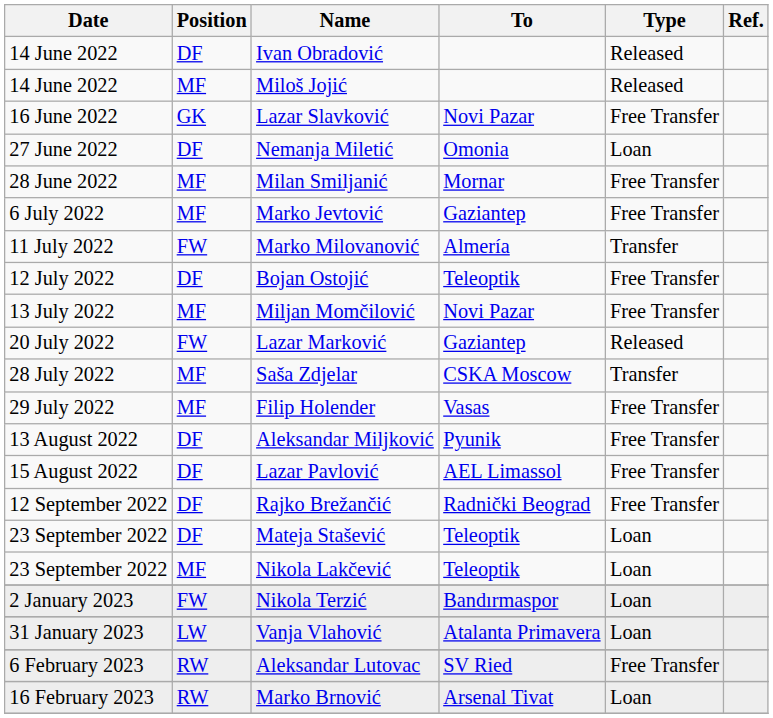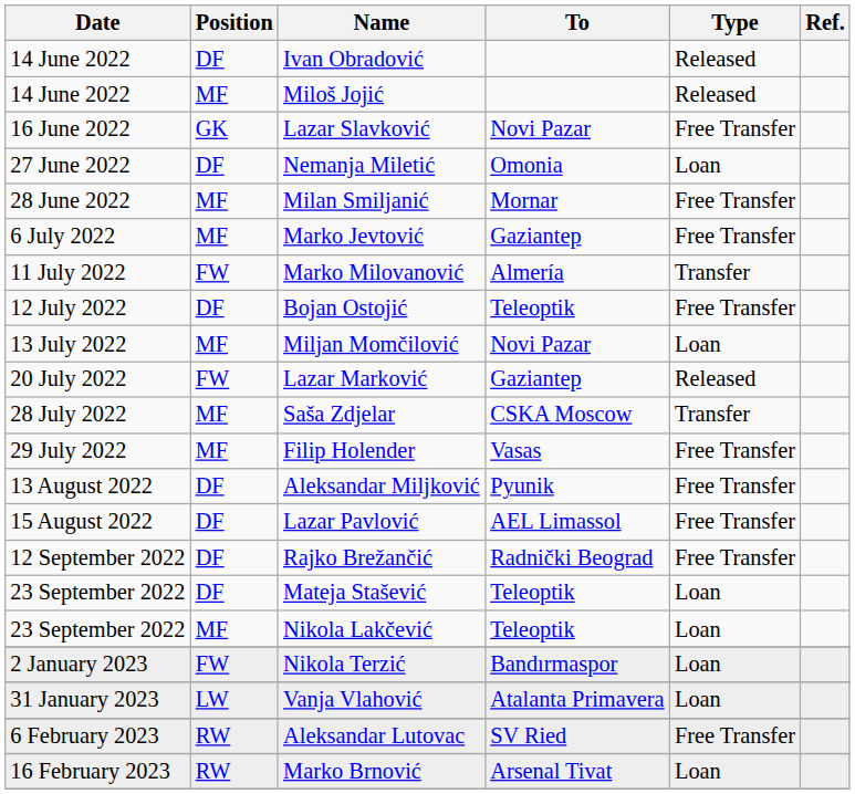 <table class="wikitable">
 <tr>
 <th>Date</th>
 <th>Position</th>
 <th>Name</th>
 <th>To</th>
 <th>Type</th>
 <th>Ref.</th>
 </tr>
 <tr>
 <td>14 June 2022</td>
 <td><a href='#'>DF</a></td>
 <td> <a href='#'>Ivan Obradović</a></td>
 <td></td>
 <td>Released</td>
 <td></td>
 </tr>
 <tr>
 <td>14 June 2022</td>
 <td><a href='#'>MF</a></td>
 <td> <a href='#'>Miloš Jojić</a></td>
 <td></td>
 <td>Released</td>
 <td></td>
 </tr>
 <tr>
 <td>16 June 2022</td>
 <td><a href='#'>GK</a></td>
 <td> <a href='#'>Lazar Slavković</a></td>
 <td> <a href='#'>Novi Pazar</a></td>
 <td>Free Transfer</td>
 <td></td>
 </tr>
 <tr>
 <td>27 June 2022</td>
 <td><a href='#'>DF</a></td>
 <td> <a href='#'>Nemanja Miletić</a></td>
 <td> <a href='#'>Omonia</a></td>
 <td>Loan</td>
 <td></td>
 </tr>
 <tr>
 <td>28 June 2022</td>
 <td><a href='#'>MF</a></td>
 <td> <a href='#'>Milan Smiljanić</a></td>
 <td> <a href='#'>Mornar</a></td>
 <td>Free Transfer</td>
 <td></td>
 </tr>
 <tr>
 <td>6 July 2022</td>
 <td><a href='#'>MF</a></td>
 <td> <a href='#'>Marko Jevtović</a></td>
 <td> <a href='#'>Gaziantep</a></td>
 <td>Free Transfer</td>
 <td></td>
 </tr>
 <tr>
 <td>11 July 2022</td>
 <td><a href='#'>FW</a></td>
 <td> <a href='#'>Marko Milovanović</a></td>
 <td> <a href='#'>Almería</a></td>
 <td>Transfer</td>
 <td></td>
 </tr>
 <tr>
 <td>12 July 2022</td>
 <td><a href='#'>DF</a></td>
 <td> <a href='#'>Bojan Ostojić</a></td>
 <td> <a href='#'>Teleoptik</a></td>
 <td>Free Transfer</td>
 <td></td>
 </tr>
 <tr>
 <td>13 July 2022</td>
 <td><a href='#'>MF</a></td>
 <td> <a href='#'>Miljan Momčilović</a></td>
 <td> <a href='#'>Novi Pazar</a></td>
-<td>Free Transfer</td>
+<td>Loan</td>
 <td></td>
 </tr>
 <tr>
 <td>20 July 2022</td>
 <td><a href='#'>FW</a></td>
 <td> <a href='#'>Lazar Marković</a></td>
 <td> <a href='#'>Gaziantep</a></td>
 <td>Released</td>
 <td></td>
 </tr>
 <tr>
 <td>28 July 2022</td>
 <td><a href='#'>MF</a></td>
 <td> <a href='#'>Saša Zdjelar</a></td>
 <td> <a href='#'>CSKA Moscow</a></td>
 <td>Transfer</td>
 <td></td>
 </tr>
 <tr>
 <td>29 July 2022</td>
 <td><a href='#'>MF</a></td>
 <td> <a href='#'>Filip Holender</a></td>
 <td> <a href='#'>Vasas</a></td>
 <td>Free Transfer</td>
 <td></td>
 </tr>
 <tr>
 <td>13 August 2022</td>
 <td><a href='#'>DF</a></td>
 <td> <a href='#'>Aleksandar Miljković</a></td>
 <td> <a href='#'>Pyunik</a></td>
 <td>Free Transfer</td>
 <td></td>
 </tr>
 <tr>
 <td>15 August 2022</td>
 <td><a href='#'>DF</a></td>
 <td> <a href='#'>Lazar Pavlović</a></td>
 <td> <a href='#'>AEL Limassol</a></td>
 <td>Free Transfer</td>
 <td></td>
 </tr>
 <tr>
 <td>12 September 2022</td>
 <td><a href='#'>DF</a></td>
 <td> <a href='#'>Rajko Brežančić</a></td>
 <td> <a href='#'>Radnički Beograd</a></td>
 <td>Free Transfer</td>
 <td></td>
 </tr>
 <tr>
 <td>23 September 2022</td>
 <td><a href='#'>DF</a></td>
 <td> <a href='#'>Mateja Stašević</a></td>
 <td> <a href='#'>Teleoptik</a></td>
 <td>Loan</td>
 <td></td>
 </tr>
 <tr>
 <td>23 September 2022</td>
 <td><a href='#'>MF</a></td>
 <td> <a href='#'>Nikola Lakčević</a></td>
 <td> <a href='#'>Teleoptik</a></td>
 <td>Loan</td>
 <td></td>
 </tr>
 <tr>
 </tr>
 <tr bgcolor=#EEEEEE>
 <td>2 January 2023</td>
 <td><a href='#'>FW</a></td>
 <td> <a href='#'>Nikola Terzić</a></td>
 <td> <a href='#'>Bandırmaspor</a></td>
 <td>Loan</td>
 <td></td>
 </tr>
 <tr>
 </tr>
 <tr bgcolor=#EEEEEE>
 <td>31 January 2023</td>
 <td><a href='#'>LW</a></td>
 <td> <a href='#'>Vanja Vlahović</a></td>
 <td> <a href='#'>Atalanta Primavera</a></td>
 <td>Loan</td>
 <td></td>
 </tr>
 <tr>
 </tr>
 <tr bgcolor=#EEEEEE>
 <td>6 February 2023</td>
 <td><a href='#'>RW</a></td>
 <td> <a href='#'>Aleksandar Lutovac</a></td>
 <td> <a href='#'>SV Ried</a></td>
 <td>Free Transfer</td>
 <td></td>
 </tr>
 <tr>
 </tr>
 <tr bgcolor=#EEEEEE>
 <td>16 February 2023</td>
 <td><a href='#'>RW</a></td>
 <td> <a href='#'>Marko Brnović</a></td>
 <td> <a href='#'>Arsenal Tivat</a></td>
 <td>Loan</td>
 <td></td>
 </tr>
 <tr>
 </tr>
 </table>
